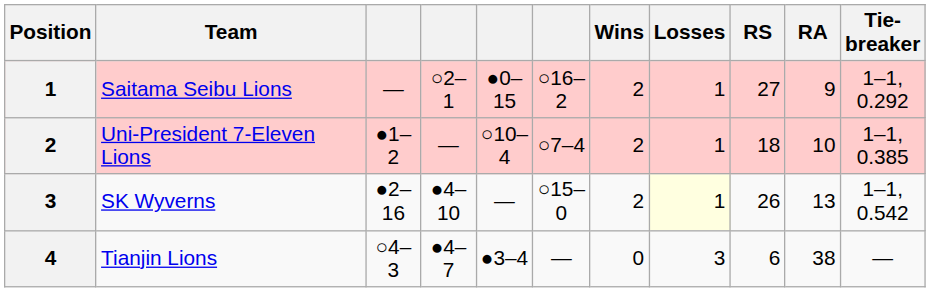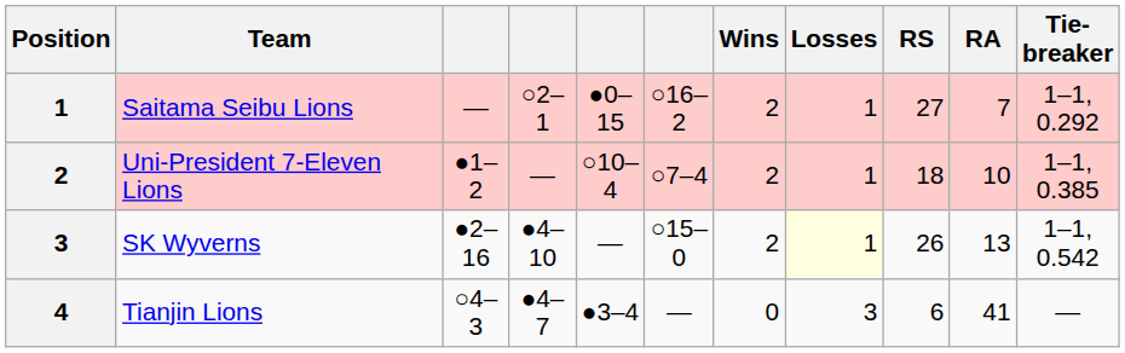 <table class="wikitable">
 <tr>
 <th>Position</th>
 <th width="200">Team</th>
 <th width="35"></th>
 <th width="35"></th>
 <th width="35"></th>
 <th width="35"></th>
 <th width="35">Wins</th>
 <th width="35">Losses</th>
 <th width="35">RS</th>
 <th width="35">RA</th>
 <th width="40">Tie-breaker</th>
 </tr>
 <tr bgcolor="FFCCCC">
 <th>1</th>
 <td><a href='#'>Saitama Seibu Lions</a></td>
 <td align="center">—</td>
 <td align="center">○2–1</td>
 <td align="center">●0–15</td>
 <td align="center">○16–2</td>
 <td align="right">2</td>
 <td align="right">1</td>
 <td align="right">27</td>
-<td align="right">9</td>
+<td align="right">7</td>
 <td align="center">1–1, 0.292</td>
 </tr>
 <tr bgcolor="FFCCCC">
 <th>2</th>
 <td><a href='#'>Uni-President 7-Eleven Lions</a></td>
 <td align="center">●1–2</td>
 <td align="center">—</td>
 <td align="center">○10–4</td>
 <td align="center">○7–4</td>
 <td align="right">2</td>
 <td align="right">1</td>
 <td align="right">18</td>
 <td align="right">10</td>
 <td align="center">1–1, 0.385</td>
 </tr>
 <tr>
 <th>3</th>
 <td><a href='#'>SK Wyverns</a></td>
 <td align="center">●2–16</td>
 <td align="center">●4–10</td>
 <td align="center">—</td>
 <td align="center">○15–0</td>
 <td align="right">2</td>
 <td align="right" style="background: lightyellow;">1</td>
 <td align="right">26</td>
 <td align="right">13</td>
 <td align="center">1–1, 0.542</td>
 </tr>
 <tr>
 <th>4</th>
 <td><a href='#'>Tianjin Lions</a></td>
 <td align="center">○4–3</td>
 <td align="center">●4–7</td>
 <td align="center">●3–4</td>
 <td align="center">—</td>
 <td align="right">0</td>
 <td align="right">3</td>
 <td align="right">6</td>
-<td align="right">38</td>
+<td align="right">41</td>
 <td align="center">—</td>
 </tr>
 </table>
